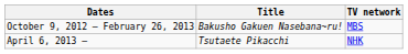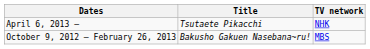 <table class="wikitable">
 <tr>
 <th>Dates</th>
 <th>Title</th>
 <th>TV network</th>
 </tr>
 <tr>
+<td>April 6, 2013 –</td>
+<td><em>Tsutaete Pikacchi </em></td>
+<td><a href='#'>NHK</a></td>
+</tr>
+<tr>
 <td>October 9, 2012 – February 26, 2013</td>
 <td><em>Bakusho Gakuen Nasebana~ru! </em></td>
 <td><a href='#'>MBS</a></td>
 </tr>
-<tr>
-<td>April 6, 2013 –</td>
-<td><em>Tsutaete Pikacchi </em></td>
-<td><a href='#'>NHK</a></td>
-</tr>
 </table>
